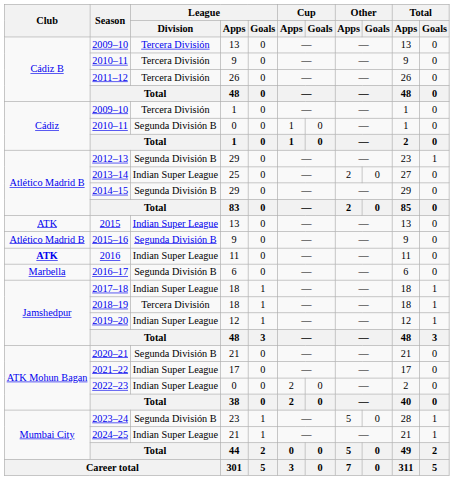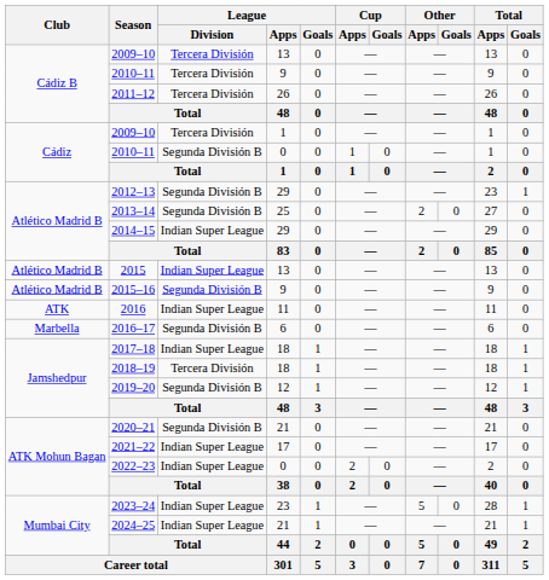 <table class="wikitable" style="text-align: center;">
 <tr>
 <th rowspan="2">Club</th>
 <th rowspan="2">Season</th>
 <th colspan="3">League</th>
 <th colspan="2">Cup</th>
 <th colspan="2">Other</th>
 <th colspan="2">Total</th>
 </tr>
 <tr>
 <th>Division</th>
 <th>Apps</th>
 <th>Goals</th>
 <th>Apps</th>
 <th>Goals</th>
 <th>Apps</th>
 <th>Goals</th>
 <th>Apps</th>
 <th>Goals</th>
 </tr>
 <tr>
 <td rowspan="4"><a href='#'>Cádiz B</a></td>
 <td><a href='#'>2009–10</a></td>
 <td><a href='#'>Tercera División</a></td>
 <td>13</td>
 <td>0</td>
 <td colspan="2">—</td>
 <td colspan="2">—</td>
 <td>13</td>
 <td>0</td>
 </tr>
 <tr>
 <td><a href='#'>2010–11</a></td>
 <td>Tercera División</td>
 <td>9</td>
 <td>0</td>
 <td colspan="2">—</td>
 <td colspan="2">—</td>
 <td>9</td>
 <td>0</td>
 </tr>
 <tr>
 <td><a href='#'>2011–12</a></td>
 <td>Tercera División</td>
 <td>26</td>
 <td>0</td>
 <td colspan="2">—</td>
 <td colspan="2">—</td>
 <td>26</td>
 <td>0</td>
 </tr>
 <tr>
 <th colspan="2">Total</th>
 <th>48</th>
 <th>0</th>
 <th colspan="2">—</th>
 <th colspan="2">—</th>
 <th>48</th>
 <th>0</th>
 </tr>
 <tr>
 <td rowspan="3"><a href='#'>Cádiz</a></td>
 <td><a href='#'>2009–10</a></td>
 <td>Tercera División</td>
 <td>1</td>
 <td>0</td>
 <td colspan="2">—</td>
 <td colspan="2">—</td>
 <td>1</td>
 <td>0</td>
 </tr>
 <tr>
 <td><a href='#'>2010–11</a></td>
 <td>Segunda División B</td>
 <td>0</td>
 <td>0</td>
 <td>1</td>
 <td>0</td>
 <td colspan="2">—</td>
 <td>1</td>
 <td>0</td>
 </tr>
 <tr>
 <th colspan="2">Total</th>
 <th>1</th>
 <th>0</th>
 <th>1</th>
 <th>0</th>
 <th colspan="2">—</th>
 <th>2</th>
 <th>0</th>
 </tr>
 <tr>
 <td rowspan="4"><a href='#'>Atlético Madrid B</a></td>
 <td><a href='#'>2012–13</a></td>
 <td>Segunda División B</td>
 <td>29</td>
 <td>0</td>
 <td colspan="2">—</td>
 <td colspan="2">—</td>
 <td>23</td>
 <td>1</td>
 </tr>
 <tr>
 <td><a href='#'>2013–14</a></td>
-<td>Indian Super League</td>
+<td>Segunda División B</td>
 <td>25</td>
 <td>0</td>
 <td colspan="2">—</td>
 <td>2</td>
 <td>0</td>
 <td>27</td>
 <td>0</td>
 </tr>
 <tr>
 <td><a href='#'>2014–15</a></td>
-<td>Segunda División B</td>
+<td>Indian Super League</td>
 <td>29</td>
 <td>0</td>
 <td colspan="2">—</td>
 <td colspan="2">—</td>
 <td>29</td>
 <td>0</td>
 </tr>
 <tr>
 <th colspan="2">Total</th>
 <th>83</th>
 <th>0</th>
 <th colspan="2">—</th>
 <th>2</th>
 <th>0</th>
 <th>85</th>
 <th>0</th>
 </tr>
 <tr>
-<td><a href='#'>ATK</a></td>
+<td><a href='#'>Atlético Madrid B</a></td>
 <td><a href='#'>2015</a></td>
 <td><a href='#'>Indian Super League</a></td>
 <td>13</td>
 <td>0</td>
 <td colspan="2">—</td>
 <td colspan="2">—</td>
 <td>13</td>
 <td>0</td>
 </tr>
 <tr>
 <td><a href='#'>Atlético Madrid B</a></td>
 <td><a href='#'>2015–16</a></td>
 <td><a href='#'>Segunda División B</a></td>
 <td>9</td>
 <td>0</td>
 <td colspan="2">—</td>
 <td colspan="2">—</td>
 <td>9</td>
 <td>0</td>
 </tr>
 <tr>
-<td><strong><a href='#'>ATK</a></strong></td>
+<td><a href='#'>ATK</a></td>
 <td><a href='#'>2016</a></td>
 <td>Indian Super League</td>
 <td>11</td>
 <td>0</td>
 <td colspan="2">—</td>
 <td colspan="2">—</td>
 <td>11</td>
 <td>0</td>
 </tr>
 <tr>
 <td><a href='#'>Marbella</a></td>
 <td><a href='#'>2016–17</a></td>
 <td>Segunda División B</td>
 <td>6</td>
 <td>0</td>
 <td colspan="2">—</td>
 <td colspan="2">—</td>
 <td>6</td>
 <td>0</td>
 </tr>
 <tr>
 <td rowspan="4"><a href='#'>Jamshedpur</a></td>
 <td><a href='#'>2017–18</a></td>
 <td>Indian Super League</td>
 <td>18</td>
 <td>1</td>
 <td colspan="2">—</td>
 <td colspan="2">—</td>
 <td>18</td>
 <td>1</td>
 </tr>
 <tr>
 <td><a href='#'>2018–19</a></td>
 <td>Tercera División</td>
 <td>18</td>
 <td>1</td>
 <td colspan="2">—</td>
 <td colspan="2">—</td>
 <td>18</td>
 <td>1</td>
 </tr>
 <tr>
 <td><a href='#'>2019–20</a></td>
-<td>Indian Super League</td>
+<td>Segunda División B</td>
 <td>12</td>
 <td>1</td>
 <td colspan="2">—</td>
 <td colspan="2">—</td>
 <td>12</td>
 <td>1</td>
 </tr>
 <tr>
 <th colspan="2">Total</th>
 <th>48</th>
 <th>3</th>
 <th colspan="2">—</th>
 <th colspan="2">—</th>
 <th>48</th>
 <th>3</th>
 </tr>
 <tr>
 <td rowspan="4"><a href='#'>ATK Mohun Bagan</a></td>
 <td><a href='#'>2020–21</a></td>
 <td>Segunda División B</td>
 <td>21</td>
 <td>0</td>
 <td colspan="2">—</td>
 <td colspan="2">—</td>
 <td>21</td>
 <td>0</td>
 </tr>
 <tr>
 <td><a href='#'>2021–22</a></td>
 <td>Indian Super League</td>
 <td>17</td>
 <td>0</td>
 <td colspan="2">—</td>
 <td colspan="2">—</td>
 <td>17</td>
 <td>0</td>
 </tr>
 <tr>
 <td><a href='#'>2022–23</a></td>
 <td>Indian Super League</td>
 <td>0</td>
 <td>0</td>
 <td>2</td>
 <td>0</td>
 <td colspan="2">—</td>
 <td>2</td>
 <td>0</td>
 </tr>
 <tr>
 <th colspan="2">Total</th>
 <th>38</th>
 <th>0</th>
 <th>2</th>
 <th>0</th>
 <th colspan="2">—</th>
 <th>40</th>
 <th>0</th>
 </tr>
 <tr>
 <td rowspan="3"><a href='#'>Mumbai City</a></td>
 <td><a href='#'>2023–24</a></td>
-<td>Segunda División B</td>
+<td>Indian Super League</td>
 <td>23</td>
 <td>1</td>
 <td colspan="2">—</td>
 <td>5</td>
 <td>0</td>
 <td>28</td>
 <td>1</td>
 </tr>
 <tr>
 <td><a href='#'>2024–25</a></td>
 <td>Indian Super League</td>
 <td>21</td>
 <td>1</td>
 <td colspan="2">—</td>
 <td colspan="2">—</td>
 <td>21</td>
 <td>1</td>
 </tr>
 <tr>
 <th colspan="2">Total</th>
 <th>44</th>
 <th>2</th>
 <th>0</th>
 <th>0</th>
 <th>5</th>
 <th>0</th>
 <th>49</th>
 <th>2</th>
 </tr>
 <tr>
 <th colspan="3">Career total</th>
 <th>301</th>
 <th>5</th>
 <th>3</th>
 <th>0</th>
 <th>7</th>
 <th>0</th>
 <th>311</th>
 <th>5</th>
 </tr>
 </table>
